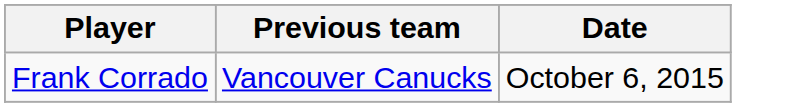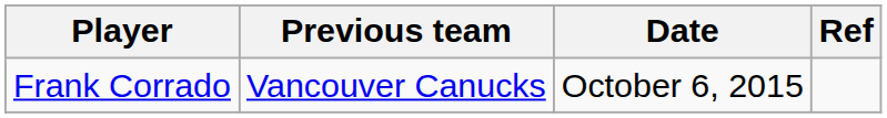 <table class="wikitable">
 <tr>
 <th>Player</th>
 <th>Previous team</th>
 <th>Date</th>
+<th>Ref</th>
 </tr>
 <tr>
 <td><a href='#'>Frank Corrado</a></td>
 <td><a href='#'>Vancouver Canucks</a></td>
 <td>October 6, 2015</td>
+<td></td>
 </tr>
 </table>
